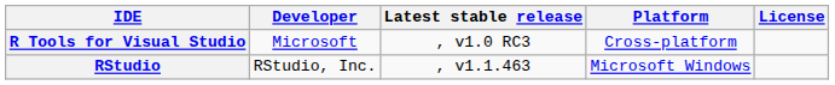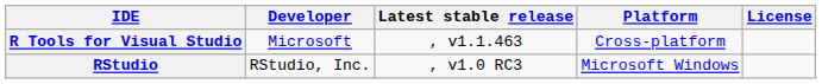 <table class="wikitable sortable sort-under" style="font-size: 85%; text-align: center; width: auto;">
 <tr>
 <th><a href='#'>IDE</a></th>
 <th><a href='#'>Developer</a></th>
 <th>Latest stable <a href='#'>release</a></th>
 <th><a href='#'>Platform</a></th>
 <th><a href='#'>License</a></th>
 </tr>
 <tr>
 <th><a href='#'>R Tools for Visual Studio</a></th>
 <td><a href='#'>Microsoft</a></td>
-<td>, v1.0 RC3</td>
+<td>, v1.1.463</td>
 <td><a href='#'>Cross-platform</a></td>
 <td></td>
 </tr>
 <tr>
 <th><a href='#'>RStudio</a></th>
 <td>RStudio, Inc.</td>
-<td>, v1.1.463</td>
+<td>, v1.0 RC3</td>
 <td><a href='#'>Microsoft Windows</a></td>
 <td></td>
 </tr>
 </table>
